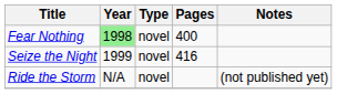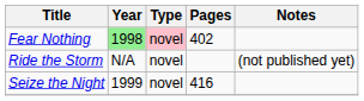 <table class="wikitable sortable">
 <tr>
 <th>Title</th>
 <th>Year</th>
 <th>Type</th>
 <th>Pages</th>
 <th>Notes</th>
 </tr>
 <tr>
 <td><em><a href='#'>Fear Nothing</a></em></td>
 <td style="background: lightgreen;">1998</td>
-<td>novel</td>
-<td>400</td>
-<td></td>
-</tr>
-<tr>
-<td><em><a href='#'>Seize the Night</a></em></td>
-<td>1999</td>
-<td>novel</td>
-<td>416</td>
+<td style="background: pink;">novel</td>
+<td>402</td>
 <td></td>
 </tr>
 <tr>
 <td><em><a href='#'>Ride the Storm</a></em></td>
 <td>N/A</td>
 <td>novel</td>
 <td></td>
 <td>(not published yet)</td>
 </tr>
 <tr>
+<td><em><a href='#'>Seize the Night</a></em></td>
+<td>1999</td>
+<td>novel</td>
+<td>416</td>
+<td></td>
+</tr>
+<tr>
 </tr>
 </table>
